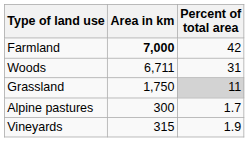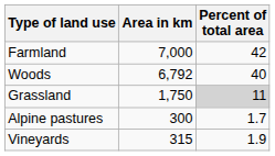 <table class="wikitable zebra">
 <tr class="hintergrundfarbe5">
 <th>Type of land use</th>
 <th>Area in km</th>
 <th>Percent of<br>total area</th>
 </tr>
 <tr>
 <td>Farmland</td>
-<td align="right"><strong>7,000</strong></td>
+<td align="right">7,000</td>
 <td align="right">42</td>
 </tr>
 <tr>
 <td>Woods</td>
-<td align="right">6,711</td>
-<td align="right">31</td>
+<td align="right">6,792</td>
+<td align="right">40</td>
 </tr>
 <tr>
 <td>Grassland</td>
 <td align="right">1,750</td>
 <td align="right" style="background: lightgrey;">11</td>
 </tr>
 <tr>
 <td>Alpine pastures</td>
 <td align="right">300</td>
 <td align="right">1.7</td>
 </tr>
 <tr>
 <td>Vineyards</td>
 <td align="right">315</td>
 <td align="right">1.9</td>
 </tr>
 </table>
